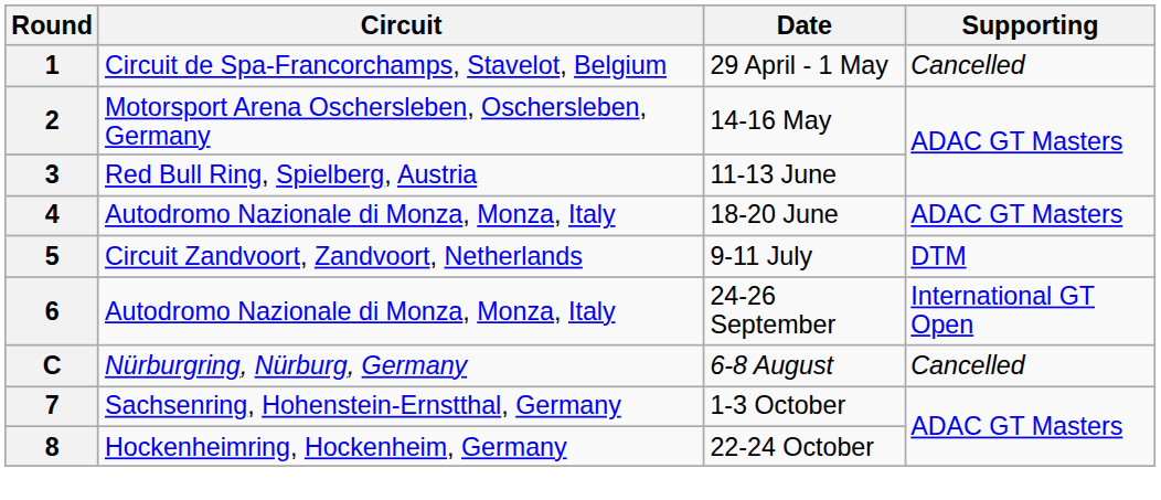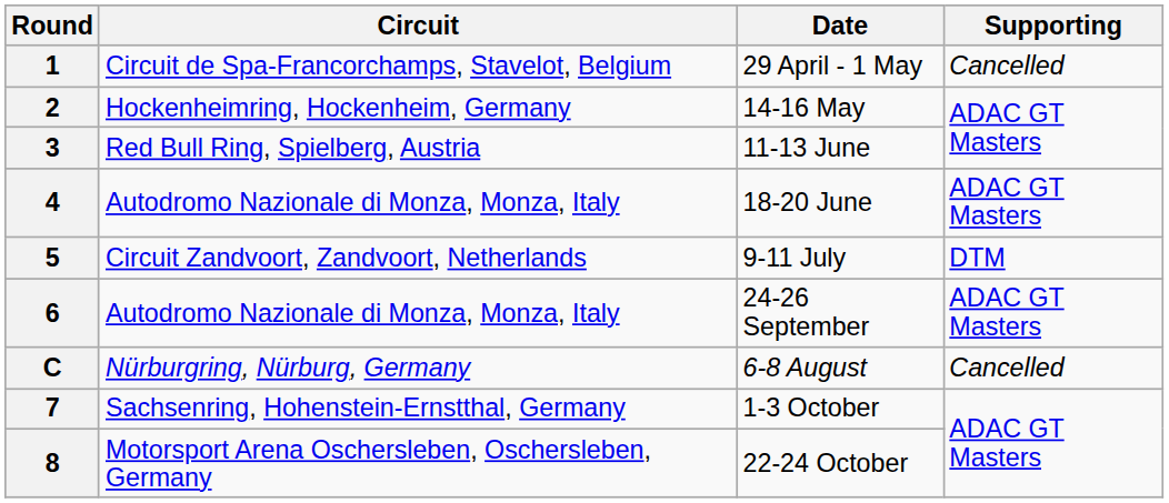 <table class="wikitable" style="font-size: 85%;">
 <tr>
 <th>Round</th>
 <th>Circuit</th>
 <th>Date</th>
 <th>Supporting</th>
 </tr>
 <tr>
 <th>1</th>
 <td> <a href='#'>Circuit de Spa-Francorchamps</a>, <a href='#'>Stavelot</a>, <a href='#'>Belgium</a></td>
 <td>29 April - 1 May</td>
 <td><em>Cancelled</em></td>
 </tr>
 <tr>
 <th>2</th>
-<td> <a href='#'>Motorsport Arena Oschersleben</a>, <a href='#'>Oschersleben</a>, <a href='#'>Germany</a></td>
+<td> <a href='#'>Hockenheimring</a>, <a href='#'>Hockenheim</a>, <a href='#'>Germany</a></td>
 <td>14-16 May</td>
 <td rowspan=2><a href='#'>ADAC GT Masters</a></td>
 </tr>
 <tr>
 <th>3</th>
 <td> <a href='#'>Red Bull Ring</a>, <a href='#'>Spielberg</a>, <a href='#'>Austria</a></td>
 <td>11-13 June</td>
 </tr>
 <tr>
 <th>4</th>
 <td> <a href='#'>Autodromo Nazionale di Monza</a>, <a href='#'>Monza</a>, <a href='#'>Italy</a></td>
 <td>18-20 June</td>
 <td><a href='#'>ADAC GT Masters</a></td>
 </tr>
 <tr>
 <th>5</th>
 <td> <a href='#'>Circuit Zandvoort</a>, <a href='#'>Zandvoort</a>, <a href='#'>Netherlands</a></td>
 <td>9-11 July</td>
 <td><a href='#'>DTM</a></td>
 </tr>
 <tr>
 <th>6</th>
 <td> <a href='#'>Autodromo Nazionale di Monza</a>, <a href='#'>Monza</a>, <a href='#'>Italy</a></td>
 <td>24-26 September</td>
-<td><a href='#'>International GT Open</a></td>
+<td><a href='#'>ADAC GT Masters</a></td>
 </tr>
 <tr>
 <th>C</th>
 <td><em> <a href='#'>Nürburgring</a>, <a href='#'>Nürburg</a>, <a href='#'>Germany</a></em></td>
 <td><em>6-8 August</em></td>
 <td><em>Cancelled</em></td>
 </tr>
 <tr>
 <th>7</th>
 <td> <a href='#'>Sachsenring</a>, <a href='#'>Hohenstein-Ernstthal</a>, <a href='#'>Germany</a></td>
 <td>1-3 October</td>
 <td rowspan=2><a href='#'>ADAC GT Masters</a></td>
 </tr>
 <tr>
 <th>8</th>
-<td> <a href='#'>Hockenheimring</a>, <a href='#'>Hockenheim</a>, <a href='#'>Germany</a></td>
+<td> <a href='#'>Motorsport Arena Oschersleben</a>, <a href='#'>Oschersleben</a>, <a href='#'>Germany</a></td>
 <td>22-24 October</td>
 </tr>
 </table>
